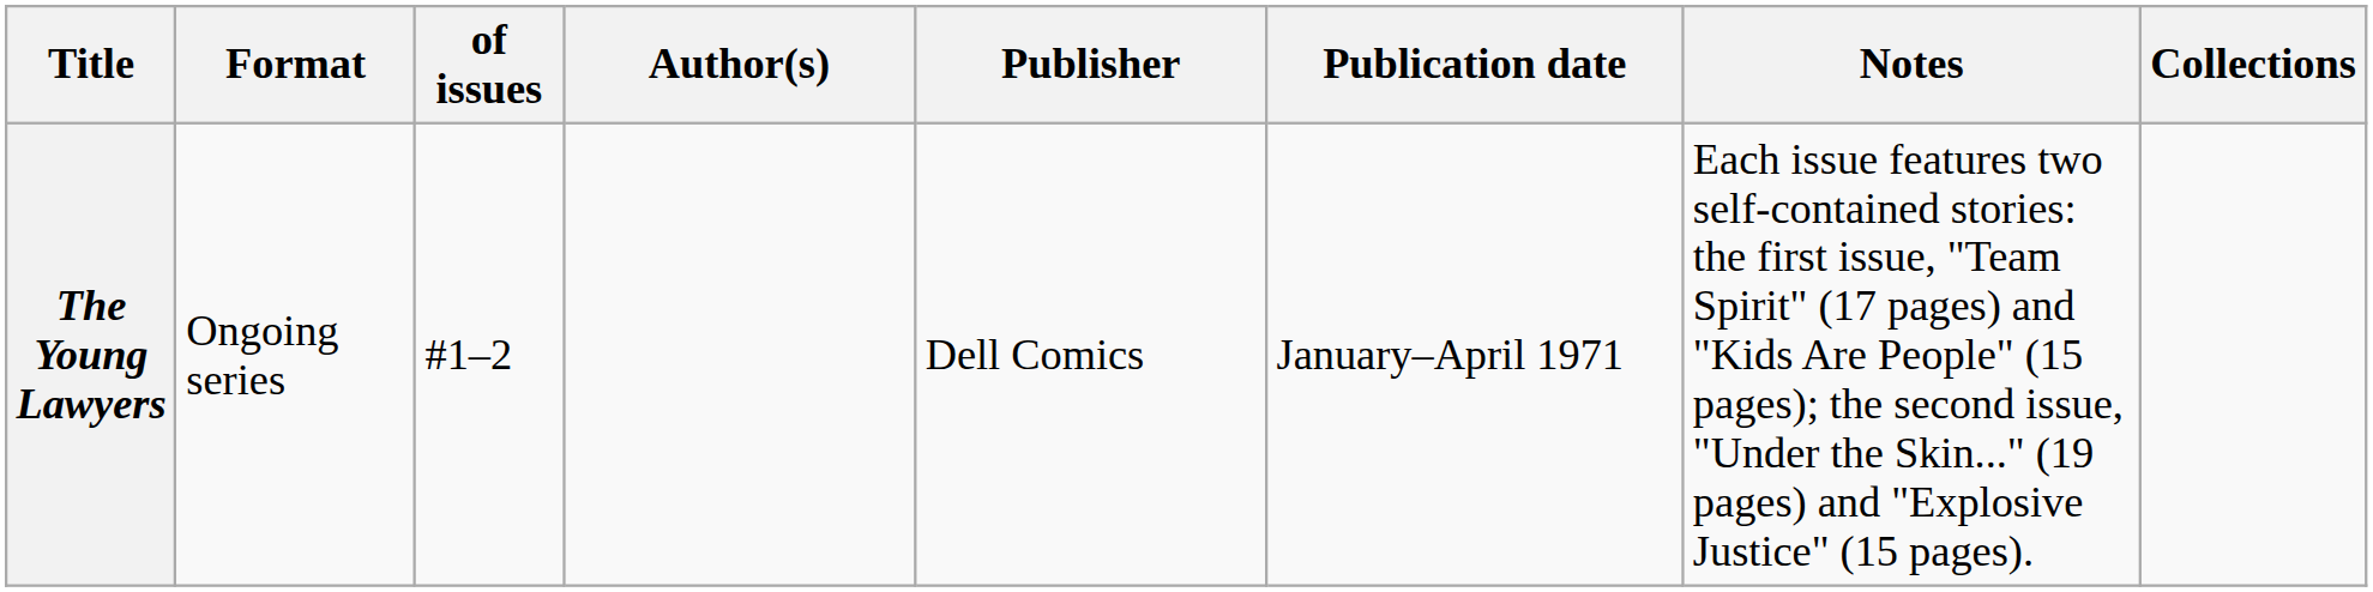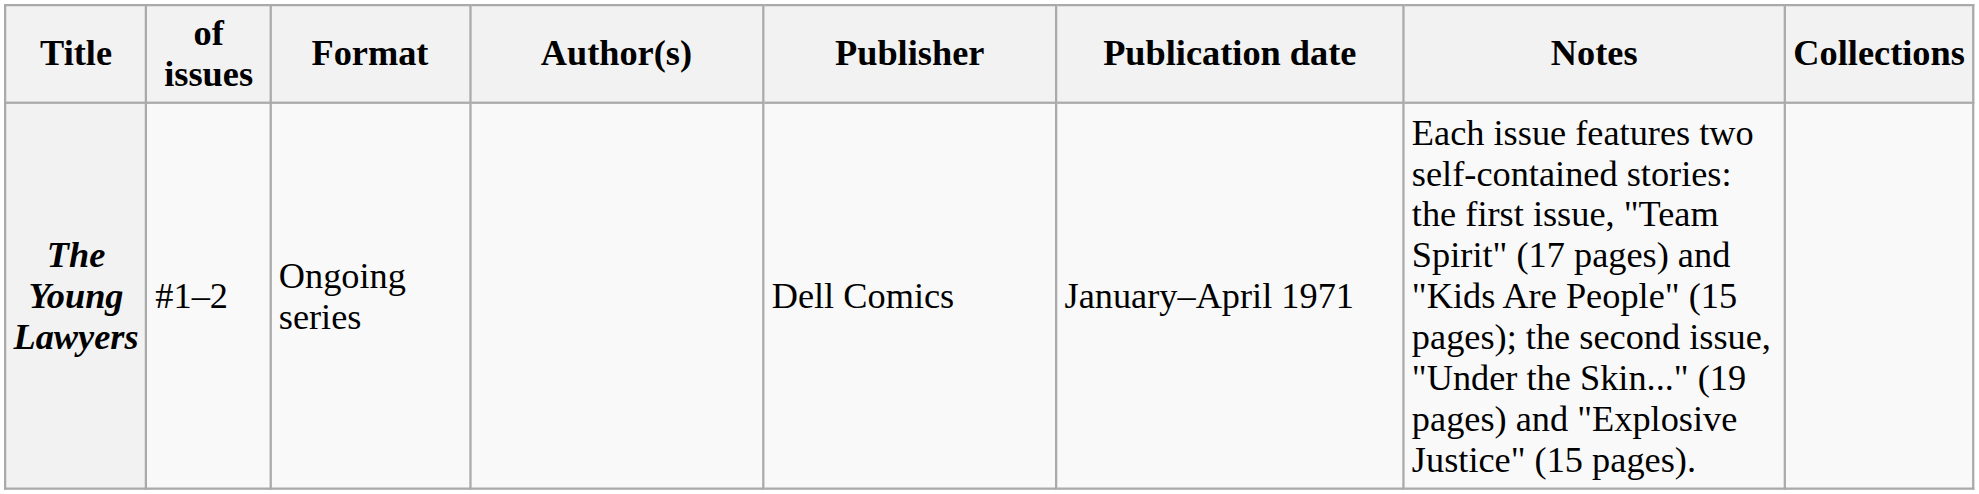 <table class="wikitable">
 <tr>
 <th>Title</th>
+<th style="width:40pt"> of issues</th>
 <th style="width:75pt">Format</th>
-<th style="width:40pt"> of issues</th>
 <th style="width:125pt">Author(s)</th>
 <th style="width:125pt">Publisher</th>
 <th style="width:150pt">Publication date</th>
 <th style="width:175pt">Notes</th>
 <th>Collections</th>
 </tr>
 <tr>
 <th><em>The Young Lawyers</em></th>
+<td>#1–2</td>
 <td>Ongoing series</td>
-<td>#1–2</td>
 <td></td>
 <td>Dell Comics</td>
 <td>January–April 1971</td>
 <td>Each issue features two self-contained stories: the first issue, "Team Spirit" (17 pages) and "Kids Are People" (15 pages); the second issue, "Under the Skin..." (19 pages) and "Explosive Justice" (15 pages).</td>
 <td></td>
 </tr>
 </table>
